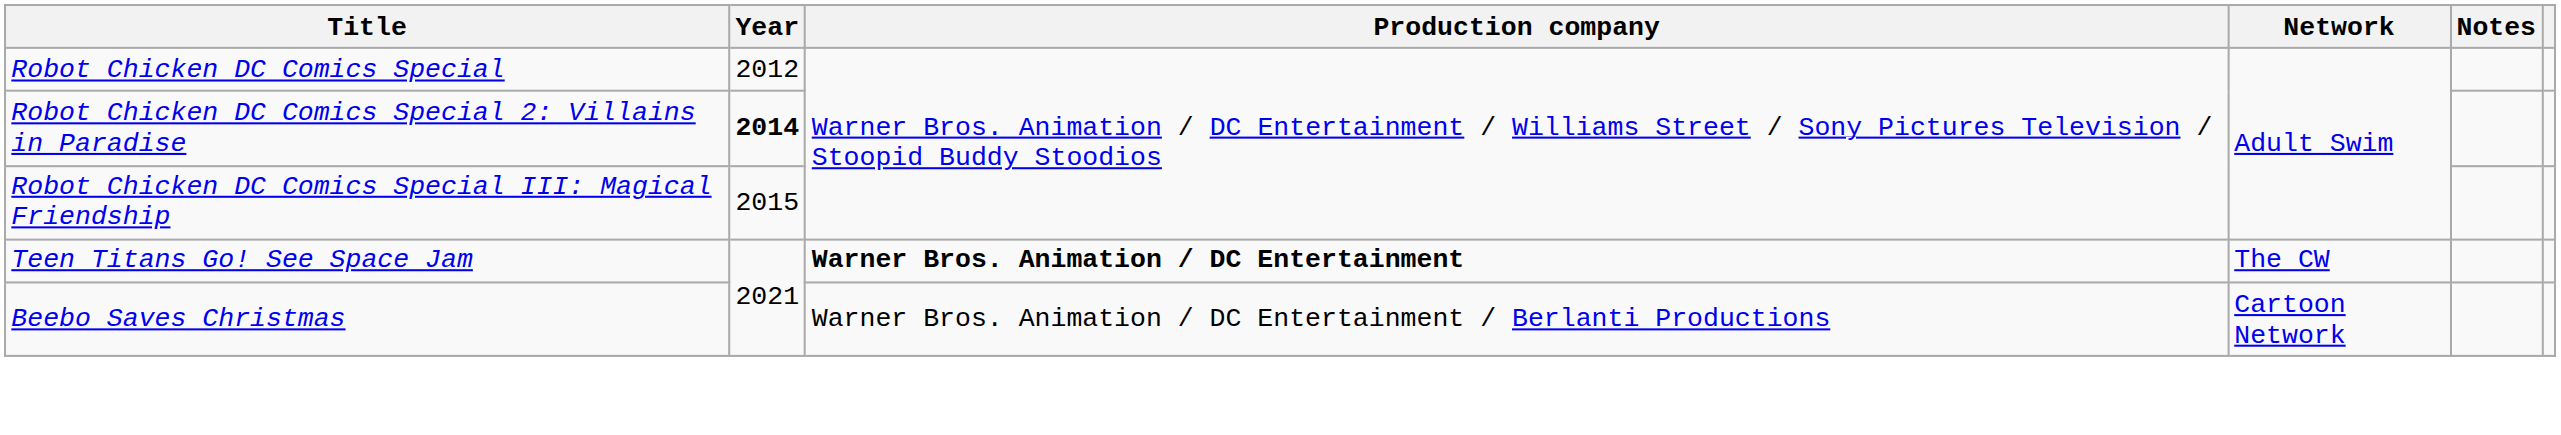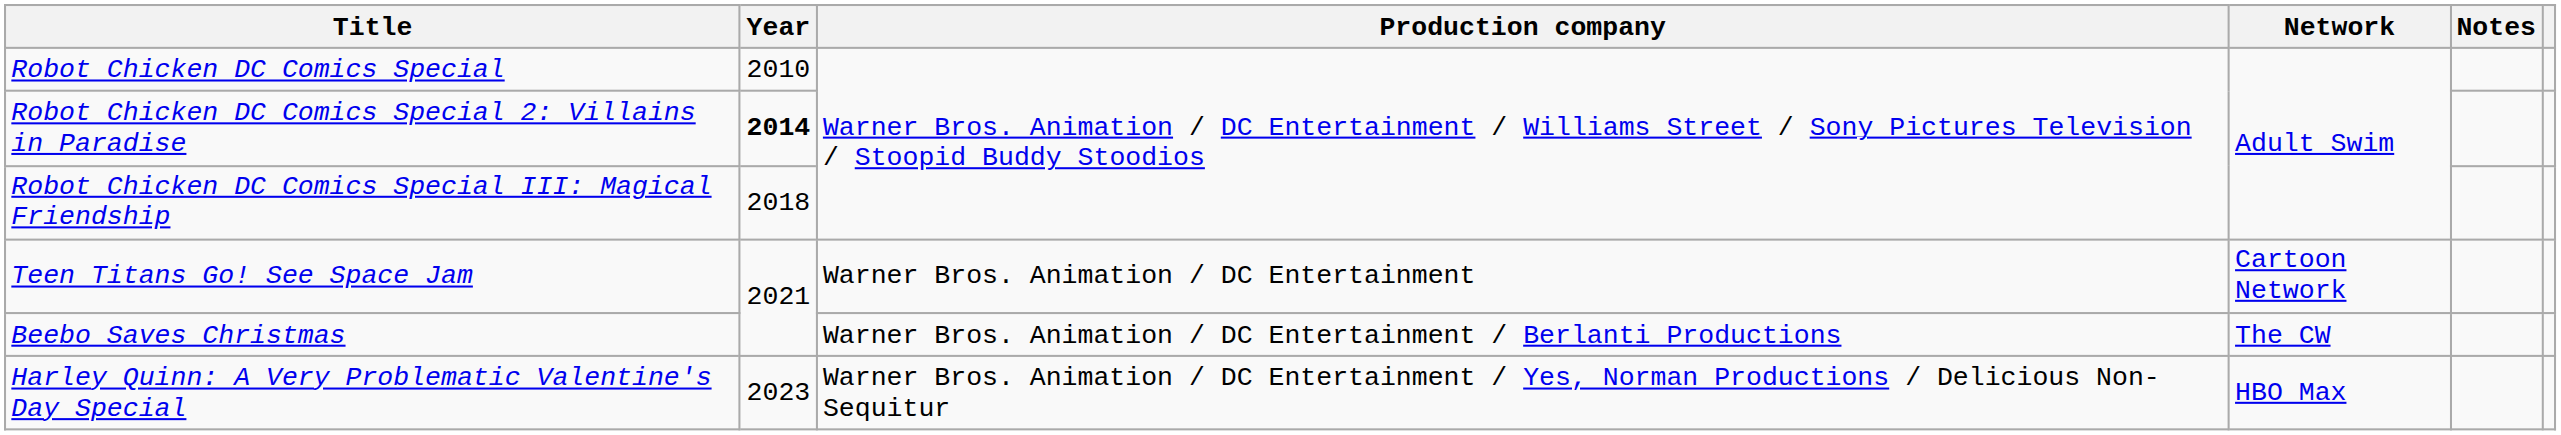 <table class="wikitable plainrowheaders" style="text-align: left">
 <tr>
 <th>Title</th>
 <th>Year</th>
 <th>Production company</th>
 <th>Network</th>
 <th>Notes</th>
 <th></th>
 </tr>
 <tr>
 <td><em><a href='#'>Robot Chicken DC Comics Special</a></em></td>
-<td>2012</td>
+<td>2010</td>
 <td rowspan="3"><a href='#'>Warner Bros. Animation</a> / <a href='#'>DC Entertainment</a> / <a href='#'>Williams Street</a> / <a href='#'>Sony Pictures Television</a> / <a href='#'>Stoopid Buddy Stoodios</a></td>
 <td rowspan="3"><a href='#'>Adult Swim</a></td>
 <td></td>
 <td></td>
 </tr>
 <tr>
 <td><em><a href='#'>Robot Chicken DC Comics Special 2: Villains in Paradise</a></em></td>
 <td><strong>2014</strong></td>
 <td></td>
 <td></td>
 </tr>
 <tr>
 <td><em><a href='#'>Robot Chicken DC Comics Special III: Magical Friendship</a></em></td>
-<td>2015</td>
+<td>2018</td>
 <td></td>
 <td></td>
 </tr>
 <tr>
 <td><em><a href='#'>Teen Titans Go! See Space Jam</a></em></td>
 <td rowspan="2">2021</td>
-<td><strong>Warner Bros. Animation / DC Entertainment</strong></td>
-<td><a href='#'>The CW</a></td>
+<td>Warner Bros. Animation / DC Entertainment</td>
+<td><a href='#'>Cartoon Network</a></td>
 <td></td>
 <td></td>
 </tr>
 <tr>
 <td><em><a href='#'>Beebo Saves Christmas</a></em></td>
 <td>Warner Bros. Animation / DC Entertainment / <a href='#'>Berlanti Productions</a></td>
-<td><a href='#'>Cartoon Network</a></td>
+<td><a href='#'>The CW</a></td>
+<td></td>
+<td></td>
+</tr>
+<tr>
+<td><em><a href='#'>Harley Quinn: A Very Problematic Valentine's Day Special</a></em></td>
+<td>2023</td>
+<td>Warner Bros. Animation / DC Entertainment / <a href='#'>Yes, Norman Productions</a> / Delicious Non-Sequitur</td>
+<td><a href='#'>HBO Max</a></td>
 <td></td>
 <td></td>
 </tr>
 </table>
